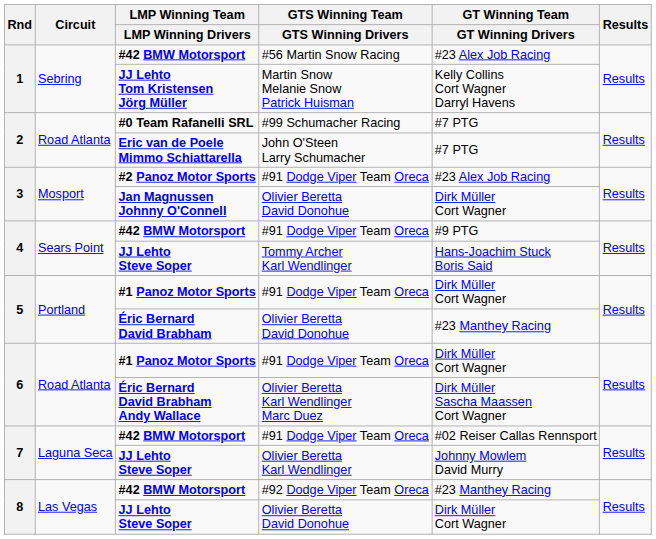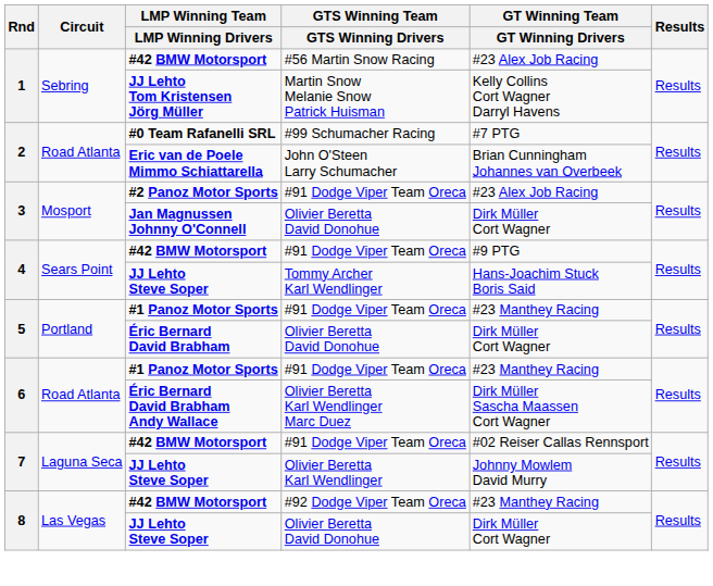 <table class="wikitable" style="font-size: 90%;">
 <tr>
 <th rowspan=2>Rnd</th>
 <th rowspan=2>Circuit</th>
 <th>LMP Winning Team</th>
 <th>GTS Winning Team</th>
 <th>GT Winning Team</th>
 <th rowspan=2>Results</th>
 </tr>
 <tr>
 <th>LMP Winning Drivers</th>
 <th>GTS Winning Drivers</th>
 <th>GT Winning Drivers</th>
 </tr>
 <tr>
 <th rowspan=2>1</th>
 <td rowspan=2><a href='#'>Sebring</a></td>
 <td><strong> #42 <a href='#'>BMW Motorsport</a></strong></td>
 <td> #56 Martin Snow Racing</td>
 <td> #23 <a href='#'>Alex Job Racing</a></td>
 <td rowspan=2><a href='#'>Results</a></td>
 </tr>
 <tr>
 <td><strong> <a href='#'>JJ Lehto</a><br> <a href='#'>Tom Kristensen</a><br> <a href='#'>Jörg Müller</a></strong></td>
 <td> Martin Snow<br> Melanie Snow<br> <a href='#'>Patrick Huisman</a></td>
 <td> Kelly Collins<br> Cort Wagner<br> Darryl Havens</td>
 </tr>
 <tr>
 <th rowspan=2>2</th>
 <td rowspan=2><a href='#'>Road Atlanta</a></td>
 <td><strong> #0 Team Rafanelli SRL</strong></td>
 <td> #99 Schumacher Racing</td>
 <td> #7 PTG</td>
 <td rowspan=2><a href='#'>Results</a></td>
 </tr>
 <tr>
 <td><strong> <a href='#'>Eric van de Poele</a><br> <a href='#'>Mimmo Schiattarella</a></strong></td>
 <td> John O'Steen<br> Larry Schumacher</td>
-<td> #7 PTG</td>
+<td> Brian Cunningham<br> <a href='#'>Johannes van Overbeek</a></td>
 </tr>
 <tr>
 <th rowspan=2>3</th>
 <td rowspan=2><a href='#'>Mosport</a></td>
 <td><strong> #2 <a href='#'>Panoz Motor Sports</a></strong></td>
 <td> #91 <a href='#'>Dodge Viper</a> Team <a href='#'>Oreca</a></td>
 <td> #23 <a href='#'>Alex Job Racing</a></td>
 <td rowspan=2><a href='#'>Results</a></td>
 </tr>
 <tr>
 <td><strong> <a href='#'>Jan Magnussen</a><br> <a href='#'>Johnny O'Connell</a></strong></td>
 <td> <a href='#'>Olivier Beretta</a><br> <a href='#'>David Donohue</a></td>
 <td> <a href='#'>Dirk Müller</a><br> Cort Wagner</td>
 </tr>
 <tr>
 <th rowspan=2>4</th>
 <td rowspan=2><a href='#'>Sears Point</a></td>
 <td><strong> #42 <a href='#'>BMW Motorsport</a></strong></td>
 <td> #91 <a href='#'>Dodge Viper</a> Team <a href='#'>Oreca</a></td>
 <td> #9 PTG</td>
 <td rowspan=2><a href='#'>Results</a></td>
 </tr>
 <tr>
 <td><strong> <a href='#'>JJ Lehto</a><br> <a href='#'>Steve Soper</a></strong></td>
 <td> <a href='#'>Tommy Archer</a><br> <a href='#'>Karl Wendlinger</a></td>
 <td> <a href='#'>Hans-Joachim Stuck</a><br> <a href='#'>Boris Said</a></td>
 </tr>
 <tr>
 <th rowspan=2>5</th>
 <td rowspan=2><a href='#'>Portland</a></td>
 <td><strong> #1 <a href='#'>Panoz Motor Sports</a></strong></td>
 <td> #91 <a href='#'>Dodge Viper</a> Team <a href='#'>Oreca</a></td>
-<td> <a href='#'>Dirk Müller</a><br> Cort Wagner</td>
+<td> #23 <a href='#'>Manthey Racing</a></td>
 <td rowspan=2><a href='#'>Results</a></td>
 </tr>
 <tr>
 <td><strong> <a href='#'>Éric Bernard</a><br> <a href='#'>David Brabham</a></strong></td>
 <td> <a href='#'>Olivier Beretta</a><br> <a href='#'>David Donohue</a></td>
-<td> #23 <a href='#'>Manthey Racing</a></td>
+<td> <a href='#'>Dirk Müller</a><br> Cort Wagner</td>
 </tr>
 <tr>
 <th rowspan=2>6</th>
 <td rowspan=2><a href='#'>Road Atlanta</a></td>
 <td><strong> #1 <a href='#'>Panoz Motor Sports</a></strong></td>
 <td> #91 <a href='#'>Dodge Viper</a> Team <a href='#'>Oreca</a></td>
-<td> <a href='#'>Dirk Müller</a><br> Cort Wagner</td>
+<td> #23 <a href='#'>Manthey Racing</a></td>
 <td rowspan=2><a href='#'>Results</a></td>
 </tr>
 <tr>
 <td><strong> <a href='#'>Éric Bernard</a><br> <a href='#'>David Brabham</a><br> <a href='#'>Andy Wallace</a></strong></td>
 <td> <a href='#'>Olivier Beretta</a><br> <a href='#'>Karl Wendlinger</a><br> <a href='#'>Marc Duez</a></td>
 <td> <a href='#'>Dirk Müller</a><br> <a href='#'>Sascha Maassen</a><br> Cort Wagner</td>
 </tr>
 <tr>
 <th rowspan=2>7</th>
 <td rowspan=2><a href='#'>Laguna Seca</a></td>
 <td><strong> #42 <a href='#'>BMW Motorsport</a></strong></td>
 <td> #91 <a href='#'>Dodge Viper</a> Team <a href='#'>Oreca</a></td>
 <td> #02 Reiser Callas Rennsport</td>
 <td rowspan=2><a href='#'>Results</a></td>
 </tr>
 <tr>
 <td><strong> <a href='#'>JJ Lehto</a><br> <a href='#'>Steve Soper</a></strong></td>
 <td> <a href='#'>Olivier Beretta</a><br> <a href='#'>Karl Wendlinger</a></td>
 <td> <a href='#'>Johnny Mowlem</a><br> David Murry</td>
 </tr>
 <tr>
 <th rowspan=2>8</th>
 <td rowspan=2><a href='#'>Las Vegas</a></td>
 <td><strong> #42 <a href='#'>BMW Motorsport</a></strong></td>
 <td> #92 <a href='#'>Dodge Viper</a> Team <a href='#'>Oreca</a></td>
 <td> #23 <a href='#'>Manthey Racing</a></td>
 <td rowspan=2><a href='#'>Results</a></td>
 </tr>
 <tr>
 <td><strong> <a href='#'>JJ Lehto</a><br> <a href='#'>Steve Soper</a></strong></td>
 <td> <a href='#'>Olivier Beretta</a><br> <a href='#'>David Donohue</a></td>
 <td> <a href='#'>Dirk Müller</a><br> Cort Wagner</td>
 </tr>
 </table>
